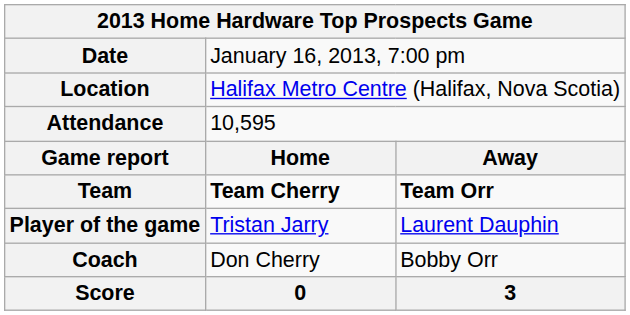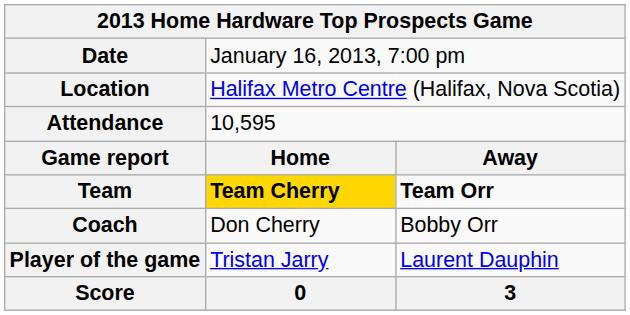 <table class="wikitable">
 <tr>
 <th colspan="3">2013 Home Hardware Top Prospects Game</th>
 </tr>
 <tr>
 <th>Date</th>
 <td colspan="2">January 16, 2013, 7:00 pm</td>
 </tr>
 <tr>
 <th>Location</th>
 <td colspan="2"><a href='#'>Halifax Metro Centre</a> (Halifax, Nova Scotia)</td>
 </tr>
 <tr>
 <th>Attendance</th>
 <td colspan="2">10,595</td>
 </tr>
 <tr>
 <th>Game report</th>
 <th>Home</th>
 <th>Away</th>
 </tr>
 <tr>
 <th>Team</th>
-<td><strong>Team Cherry</strong></td>
+<td style="background: gold;"><strong>Team Cherry</strong></td>
 <td><strong>Team Orr</strong></td>
+</tr>
+<tr>
+<th>Coach</th>
+<td>Don Cherry</td>
+<td>Bobby Orr</td>
 </tr>
 <tr>
 <th>Player of the game</th>
 <td><a href='#'>Tristan Jarry</a></td>
 <td><a href='#'>Laurent Dauphin</a></td>
 </tr>
 <tr>
-<th>Coach</th>
-<td>Don Cherry</td>
-<td>Bobby Orr</td>
-</tr>
-<tr>
 <th>Score</th>
 <th>0</th>
 <th>3</th>
 </tr>
 </table>
